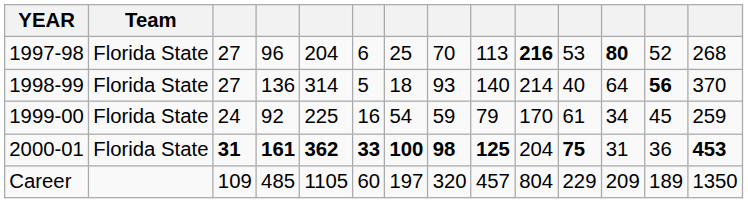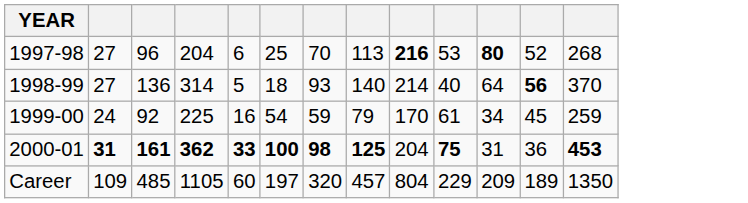 <table class="wikitable">
 <tr>
 <th>YEAR</th>
-<th>Team</th>
 <th scope="col"></th>
 <th scope="col"></th>
 <th scope="col"></th>
 <th scope="col"></th>
 <th scope="col"></th>
 <th scope="col"></th>
 <th scope="col"></th>
 <th scope="col"></th>
 <th scope="col"></th>
 <th scope="col"></th>
 <th scope="col"></th>
 <th scope="col"></th>
 </tr>
 <tr>
 <td>1997-98</td>
-<td>Florida State</td>
 <td>27</td>
 <td>96</td>
 <td>204</td>
 <td>6</td>
 <td>25</td>
 <td>70</td>
 <td>113</td>
 <td><strong>216</strong></td>
 <td>53</td>
 <td><strong>80</strong></td>
 <td>52</td>
 <td>268</td>
 </tr>
 <tr>
 <td>1998-99</td>
-<td>Florida State</td>
 <td>27</td>
 <td>136</td>
 <td>314</td>
 <td>5</td>
 <td>18</td>
 <td>93</td>
 <td>140</td>
 <td>214</td>
 <td>40</td>
 <td>64</td>
 <td><strong>56</strong></td>
 <td>370</td>
 </tr>
 <tr>
 <td>1999-00</td>
-<td>Florida State</td>
 <td>24</td>
 <td>92</td>
 <td>225</td>
 <td>16</td>
 <td>54</td>
 <td>59</td>
 <td>79</td>
 <td>170</td>
 <td>61</td>
 <td>34</td>
 <td>45</td>
 <td>259</td>
 </tr>
 <tr>
 <td>2000-01</td>
-<td>Florida State</td>
 <td><strong>31</strong></td>
 <td><strong>161</strong></td>
 <td><strong>362</strong></td>
 <td><strong>33</strong></td>
 <td><strong>100</strong></td>
 <td><strong>98</strong></td>
 <td><strong>125</strong></td>
 <td>204</td>
 <td><strong>75</strong></td>
 <td>31</td>
 <td>36</td>
 <td><strong>453</strong></td>
 </tr>
 <tr>
 <td>Career</td>
-<td></td>
 <td>109</td>
 <td>485</td>
 <td>1105</td>
 <td>60</td>
 <td>197</td>
 <td>320</td>
 <td>457</td>
 <td>804</td>
 <td>229</td>
 <td>209</td>
 <td>189</td>
 <td>1350</td>
 </tr>
 </table>
